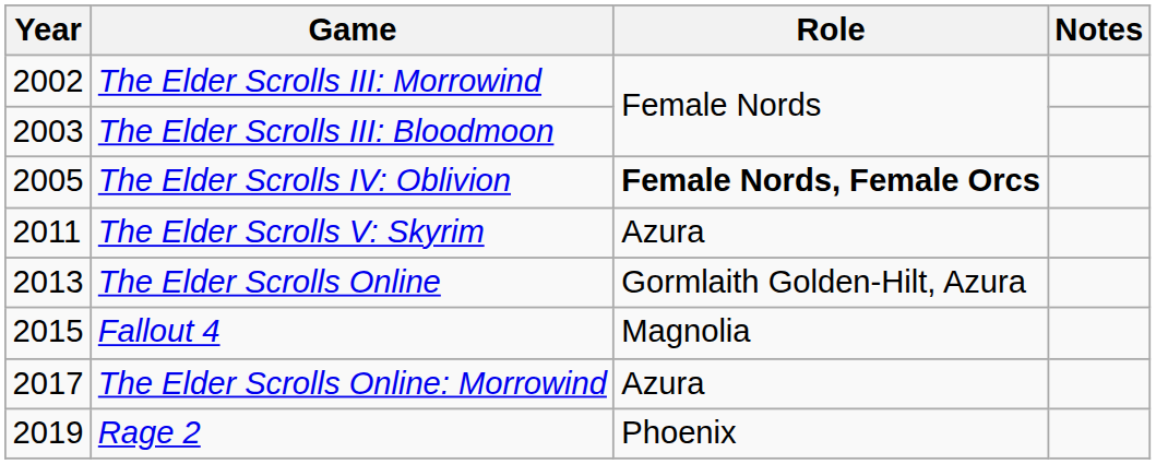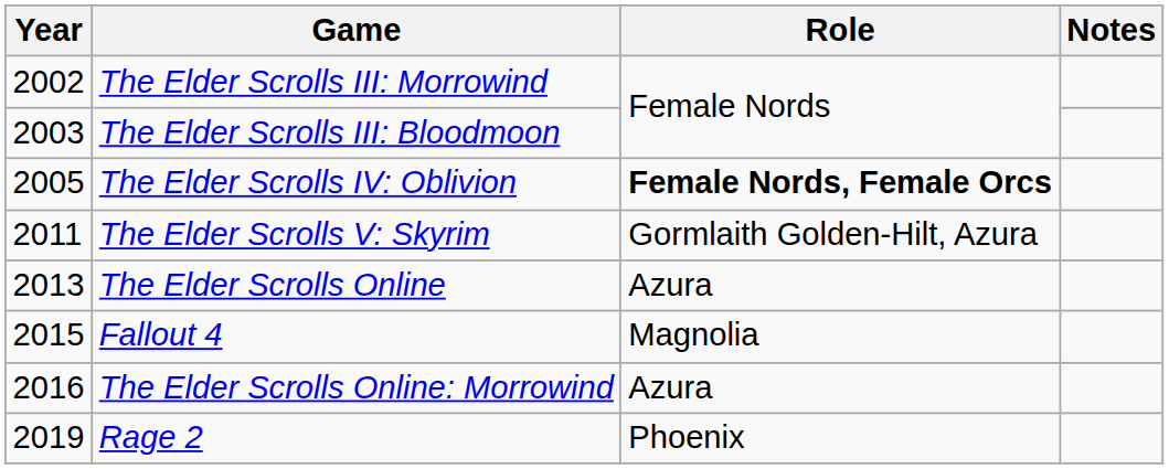 <table class="wikitable">
 <tr>
 <th>Year</th>
 <th>Game</th>
 <th>Role</th>
 <th>Notes</th>
 </tr>
 <tr>
 <td>2002</td>
 <td><em><a href='#'>The Elder Scrolls III: Morrowind</a></em></td>
 <td rowspan=2>Female Nords</td>
 <td></td>
 </tr>
 <tr>
 <td>2003</td>
 <td><em><a href='#'>The Elder Scrolls III: Bloodmoon</a></em></td>
 <td></td>
 </tr>
 <tr>
 <td>2005</td>
 <td><em><a href='#'>The Elder Scrolls IV: Oblivion</a></em></td>
 <td><strong>Female Nords, Female Orcs</strong></td>
 <td></td>
 </tr>
 <tr>
 <td>2011</td>
 <td><em><a href='#'>The Elder Scrolls V: Skyrim</a></em></td>
-<td>Azura</td>
+<td>Gormlaith Golden-Hilt, Azura</td>
 <td></td>
 </tr>
 <tr>
 <td>2013</td>
 <td><em><a href='#'>The Elder Scrolls Online</a></em></td>
-<td>Gormlaith Golden-Hilt, Azura</td>
+<td>Azura</td>
 <td></td>
 </tr>
 <tr>
 <td>2015</td>
 <td><em><a href='#'>Fallout 4</a></em></td>
 <td>Magnolia</td>
 <td></td>
 </tr>
 <tr>
-<td>2017</td>
+<td>2016</td>
 <td><em><a href='#'>The Elder Scrolls Online: Morrowind</a></em></td>
 <td>Azura</td>
 <td></td>
 </tr>
 <tr>
 <td>2019</td>
 <td><em><a href='#'>Rage 2</a></em></td>
 <td>Phoenix</td>
 <td></td>
 </tr>
 </table>
